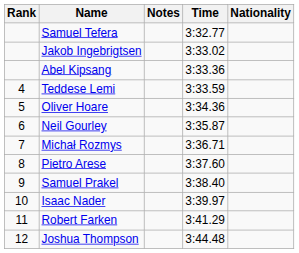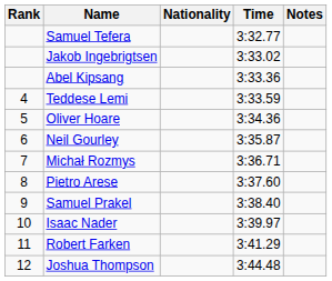 <table class="wikitable sortable" style="text-align:center">
 <tr>
 <th>Rank</th>
 <th>Name</th>
+<th>Nationality</th>
+<th>Time</th>
 <th>Notes</th>
-<th>Time</th>
-<th>Nationality</th>
 </tr>
 <tr>
 <td></td>
 <td align=left><a href='#'>Samuel Tefera</a></td>
+<td align=left></td>
+<td>3:32.77</td>
 <td></td>
-<td>3:32.77</td>
-<td align=left></td>
 </tr>
 <tr>
 <td></td>
 <td align=left><a href='#'>Jakob Ingebrigtsen</a></td>
+<td align=left></td>
+<td>3:33.02</td>
 <td></td>
-<td>3:33.02</td>
-<td align=left></td>
 </tr>
 <tr>
 <td></td>
 <td align=left><a href='#'>Abel Kipsang</a></td>
+<td align=left></td>
+<td>3:33.36</td>
 <td></td>
-<td>3:33.36</td>
-<td align=left></td>
 </tr>
 <tr>
 <td>4</td>
 <td align=left><a href='#'>Teddese Lemi</a></td>
+<td align=left></td>
+<td>3:33.59</td>
 <td></td>
-<td>3:33.59</td>
-<td align=left></td>
 </tr>
 <tr>
 <td>5</td>
 <td align=left><a href='#'>Oliver Hoare</a></td>
+<td align=left></td>
+<td>3:34.36</td>
 <td></td>
-<td>3:34.36</td>
-<td align=left></td>
 </tr>
 <tr>
 <td>6</td>
 <td align=left><a href='#'>Neil Gourley</a></td>
+<td align=left></td>
+<td>3:35.87</td>
 <td></td>
-<td>3:35.87</td>
-<td align=left></td>
 </tr>
 <tr>
 <td>7</td>
 <td align=left><a href='#'>Michał Rozmys</a></td>
+<td align=left></td>
+<td>3:36.71</td>
 <td></td>
-<td>3:36.71</td>
-<td align=left></td>
 </tr>
 <tr>
 <td>8</td>
 <td align=left><a href='#'>Pietro Arese</a></td>
+<td align=left></td>
+<td>3:37.60</td>
 <td></td>
-<td>3:37.60</td>
-<td align=left></td>
 </tr>
 <tr>
 <td>9</td>
 <td align=left><a href='#'>Samuel Prakel</a></td>
+<td align=left></td>
+<td>3:38.40</td>
 <td></td>
-<td>3:38.40</td>
-<td align=left></td>
 </tr>
 <tr>
 <td>10</td>
 <td align=left><a href='#'>Isaac Nader</a></td>
+<td align=left></td>
+<td>3:39.97</td>
 <td></td>
-<td>3:39.97</td>
-<td align=left></td>
 </tr>
 <tr>
 <td>11</td>
 <td align=left><a href='#'>Robert Farken</a></td>
+<td align=left></td>
+<td>3:41.29</td>
 <td></td>
-<td>3:41.29</td>
-<td align=left></td>
 </tr>
 <tr>
 <td>12</td>
 <td align=left><a href='#'>Joshua Thompson</a></td>
+<td align=left></td>
+<td>3:44.48</td>
 <td></td>
-<td>3:44.48</td>
-<td align=left></td>
 </tr>
 </table>
